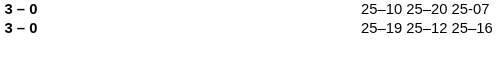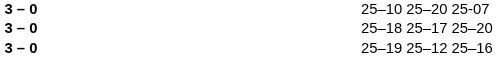 <table width=100% cellspacing=1>
 <tr>
 <th width=20%></th>
 <th width=12%></th>
 <th width=20%></th>
 <th width=33%></th>
 <td></td>
 </tr>
 <tr style=font-size:90%>
 <td align=right><strong></strong></td>
 <td align=center><strong>3 – 0</strong></td>
 <td></td>
 <td>25–10 25–20 25-07</td>
 <td></td>
 </tr>
 <tr style=font-size:90%>
 <td align=right><strong></strong></td>
 <td align=center><strong>3 – 0</strong></td>
 <td></td>
+<td>25–18 25–17 25–20</td>
+<td></td>
+</tr>
+<tr style=font-size:90%>
+<td align=right><strong></strong></td>
+<td align=center><strong>3 – 0</strong></td>
+<td></td>
 <td>25–19 25–12 25–16</td>
 </tr>
 </table>
